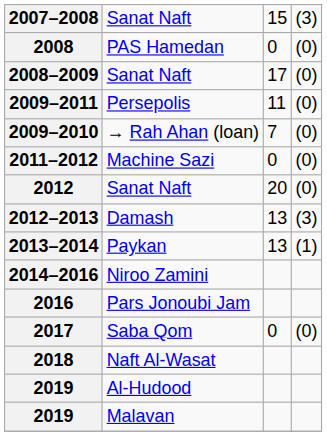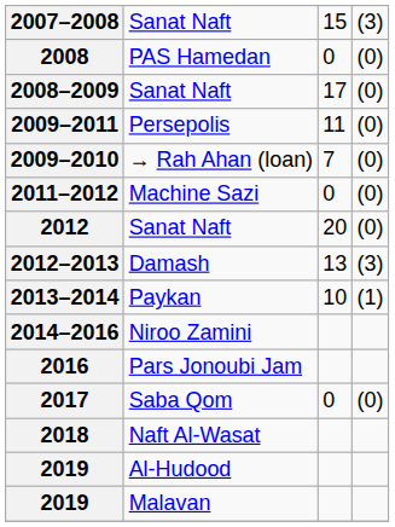 <table class="wikitable">
 <tr>
 <th>2007–2008</th>
 <td><a href='#'>Sanat Naft</a></td>
 <td>15</td>
 <td>(3)</td>
 </tr>
 <tr>
 <th>2008</th>
 <td><a href='#'>PAS Hamedan</a></td>
 <td>0</td>
 <td>(0)</td>
 </tr>
 <tr>
 <th>2008–2009</th>
 <td><a href='#'>Sanat Naft</a></td>
 <td>17</td>
 <td>(0)</td>
 </tr>
 <tr>
 <th>2009–2011</th>
 <td><a href='#'>Persepolis</a></td>
 <td>11</td>
 <td>(0)</td>
 </tr>
 <tr>
 <th>2009–2010</th>
 <td>→ <a href='#'>Rah Ahan</a> (loan)</td>
 <td>7</td>
 <td>(0)</td>
 </tr>
 <tr>
 <th>2011–2012</th>
 <td><a href='#'>Machine Sazi</a></td>
 <td>0</td>
 <td>(0)</td>
 </tr>
 <tr>
 <th>2012</th>
 <td><a href='#'>Sanat Naft</a></td>
 <td>20</td>
 <td>(0)</td>
 </tr>
 <tr>
 <th>2012–2013</th>
 <td><a href='#'>Damash</a></td>
 <td>13</td>
 <td>(3)</td>
 </tr>
 <tr>
 <th>2013–2014</th>
 <td><a href='#'>Paykan</a></td>
-<td>13</td>
+<td>10</td>
 <td>(1)</td>
 </tr>
 <tr>
 <th>2014–2016</th>
 <td><a href='#'>Niroo Zamini</a></td>
 <td></td>
 <td></td>
 </tr>
 <tr>
 <th>2016</th>
 <td><a href='#'>Pars Jonoubi Jam</a></td>
 <td></td>
 <td></td>
 </tr>
 <tr>
 <th>2017</th>
 <td><a href='#'>Saba Qom</a></td>
 <td>0</td>
 <td>(0)</td>
 </tr>
 <tr>
 <th>2018</th>
 <td><a href='#'>Naft Al-Wasat</a></td>
 <td></td>
 <td></td>
 </tr>
 <tr>
 <th>2019</th>
 <td><a href='#'>Al-Hudood</a></td>
 <td></td>
 <td></td>
 </tr>
 <tr>
 <th>2019</th>
 <td><a href='#'>Malavan</a></td>
 <td></td>
 <td></td>
 </tr>
 <tr>
 </tr>
 </table>
